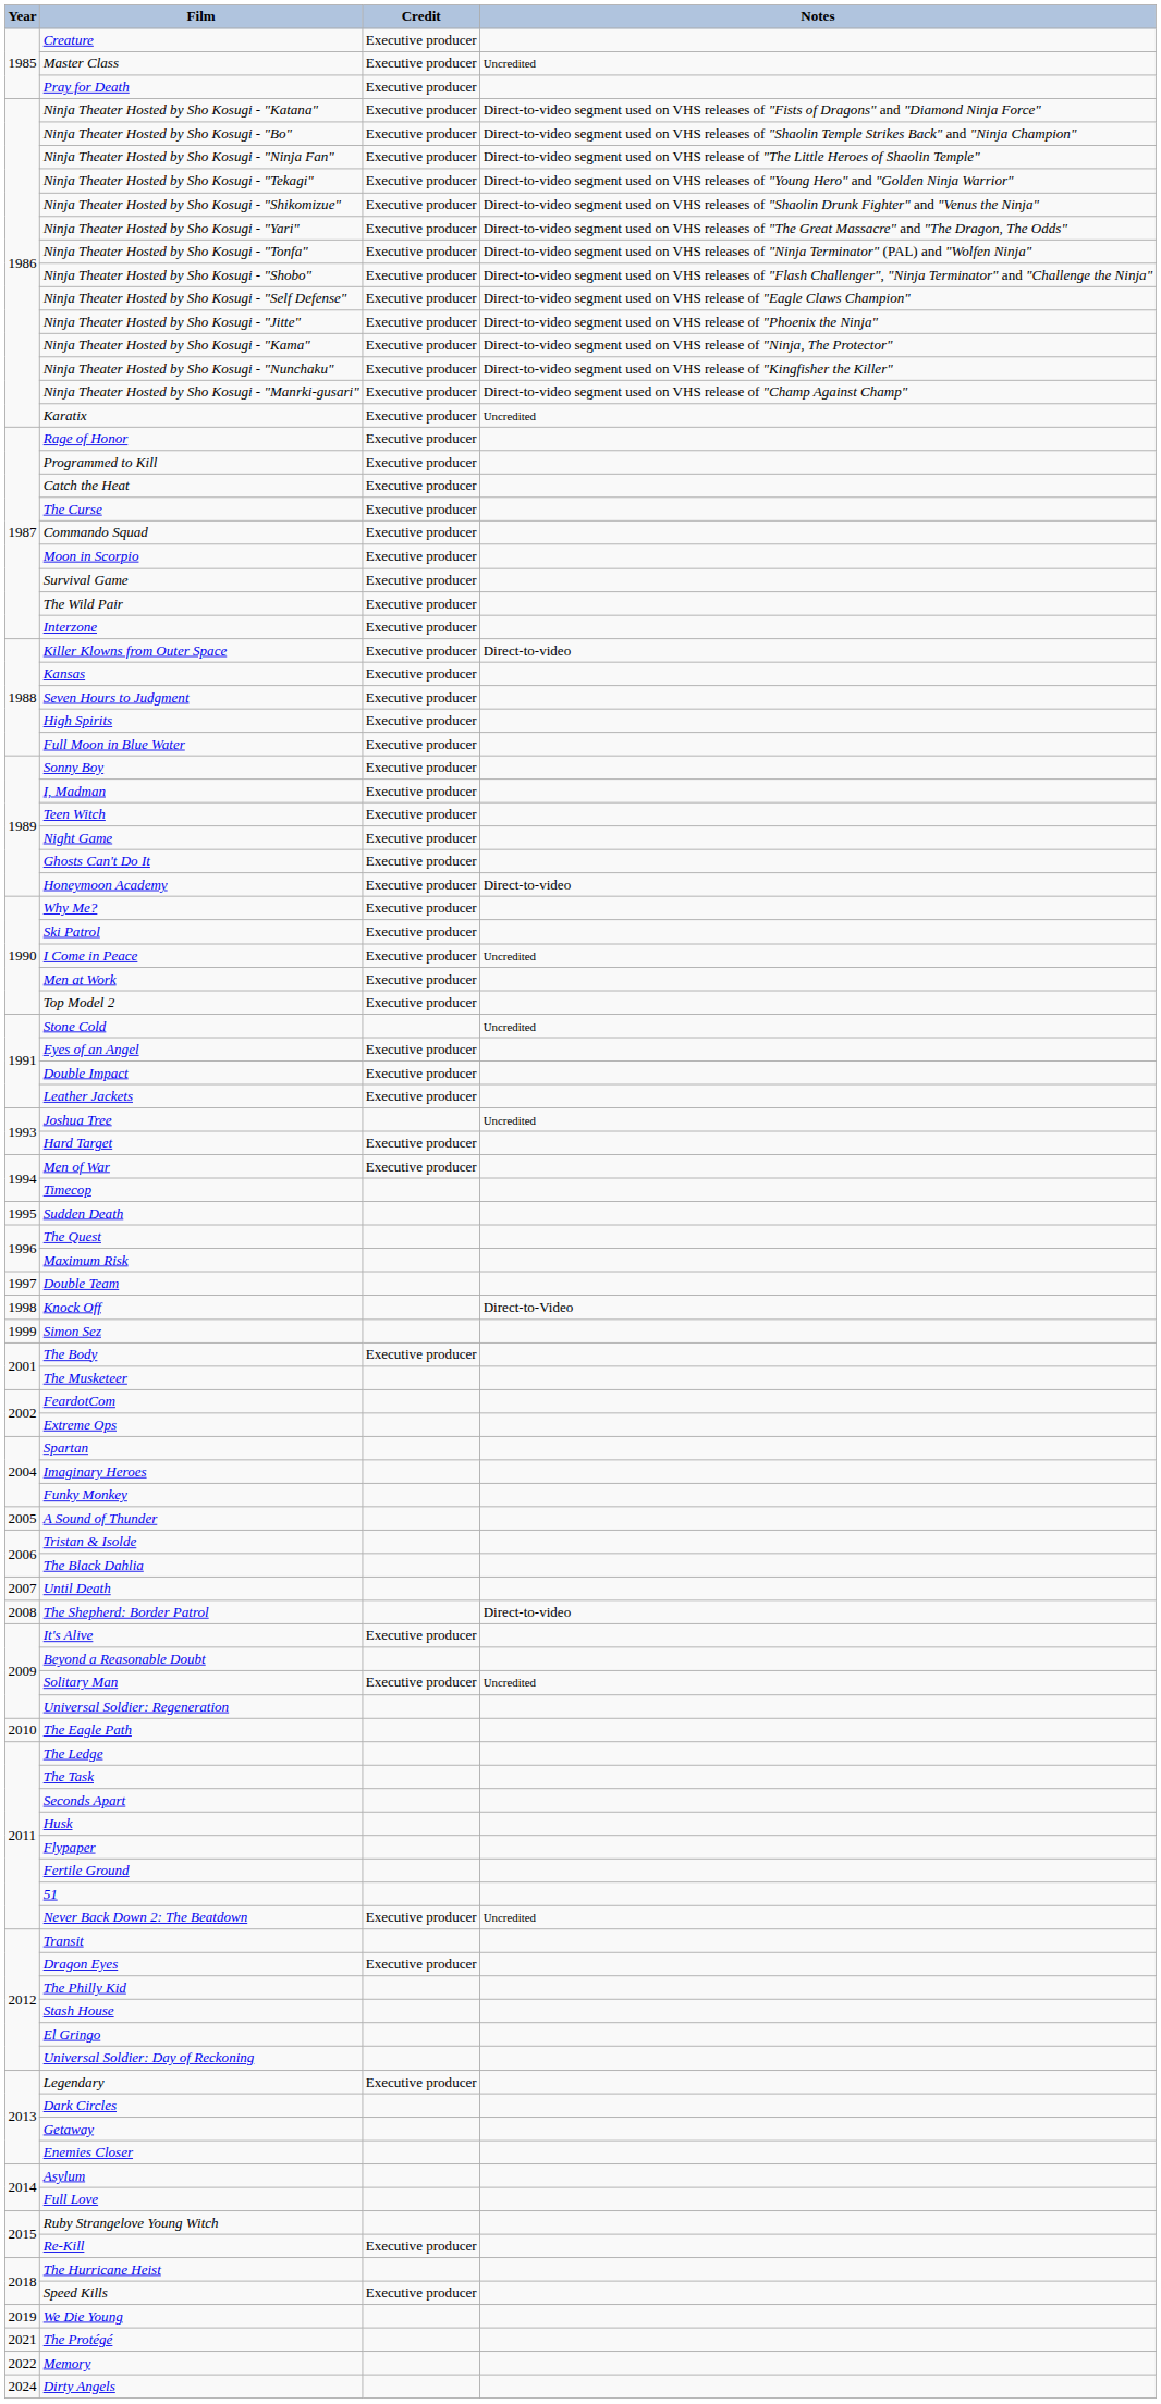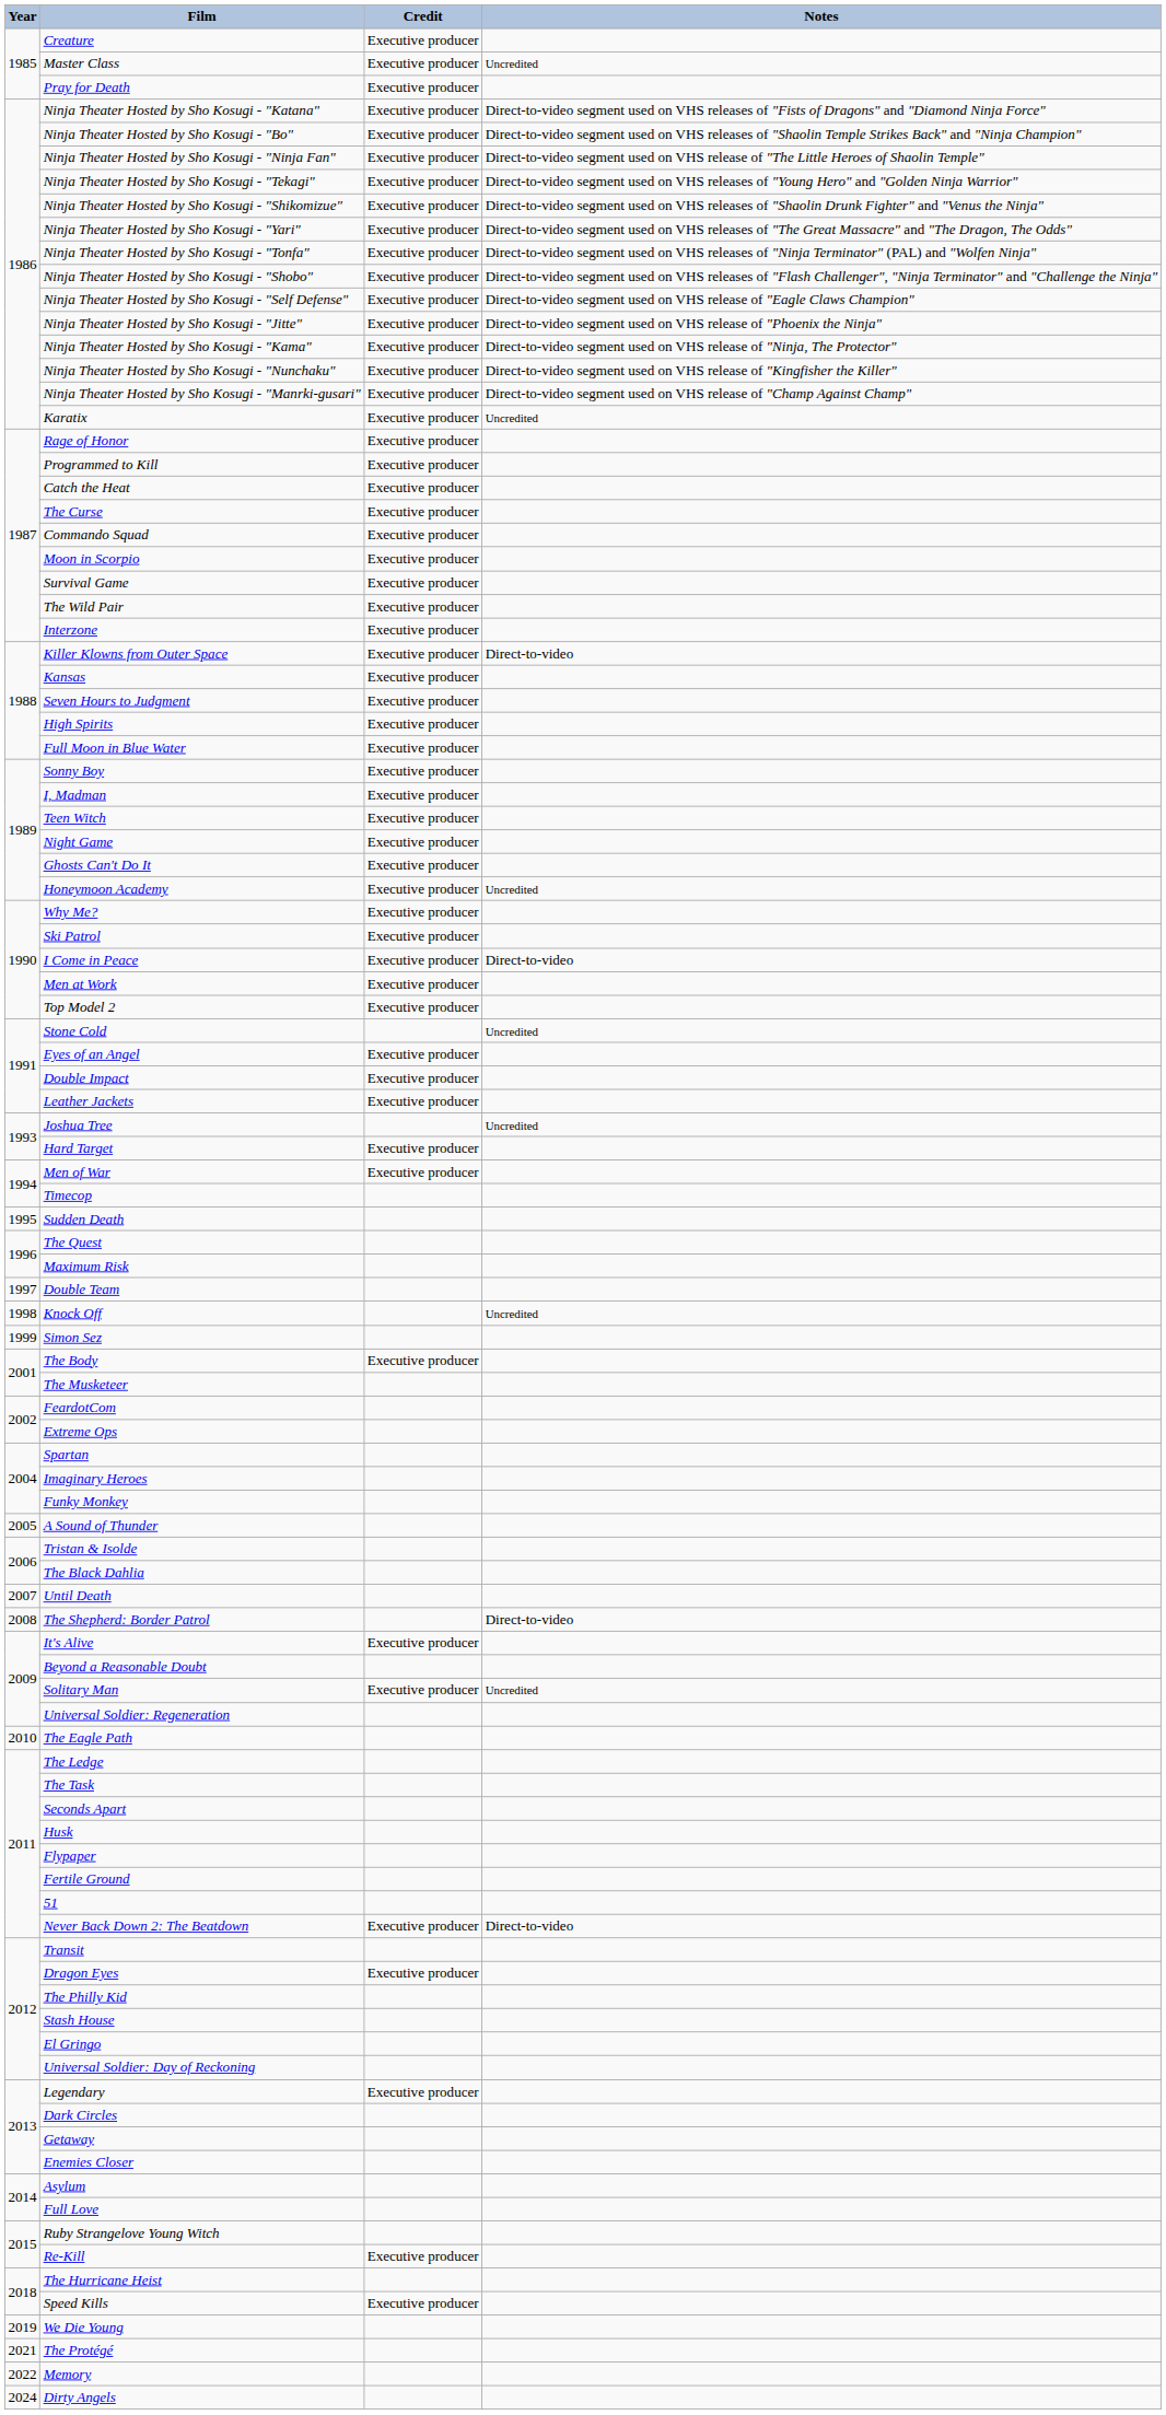 <table class="wikitable" style="font-size:95%;">
 <tr>
 <th style="background:#B0C4DE;">Year</th>
 <th style="background:#B0C4DE;">Film</th>
 <th style="background:#B0C4DE;">Credit</th>
 <th style="background:#B0C4DE;">Notes</th>
 </tr>
 <tr>
 <td rowspan=3>1985</td>
 <td><em><a href='#'>Creature</a></em></td>
 <td>Executive producer</td>
 <td></td>
 </tr>
 <tr>
 <td><em>Master Class</em></td>
 <td>Executive producer</td>
 <td><small>Uncredited</small></td>
 </tr>
 <tr>
 <td><em><a href='#'>Pray for Death</a></em></td>
 <td>Executive producer</td>
 <td></td>
 </tr>
 <tr>
 <td rowspan=14>1986</td>
 <td><em>Ninja Theater Hosted by Sho Kosugi - "Katana"</em></td>
 <td>Executive producer</td>
 <td>Direct-to-video segment used on VHS releases of <em>"Fists of Dragons"</em> and <em>"Diamond Ninja Force"</em></td>
 </tr>
 <tr>
 <td><em>Ninja Theater Hosted by Sho Kosugi - "Bo"</em></td>
 <td>Executive producer</td>
 <td>Direct-to-video segment used on VHS releases of <em>"Shaolin Temple Strikes Back"</em> and <em>"Ninja Champion"</em></td>
 </tr>
 <tr>
 <td><em>Ninja Theater Hosted by Sho Kosugi - "Ninja Fan"</em></td>
 <td>Executive producer</td>
 <td>Direct-to-video segment used on VHS release of <em>"The Little Heroes of Shaolin Temple"</em></td>
 </tr>
 <tr>
 <td><em>Ninja Theater Hosted by Sho Kosugi - "Tekagi"</em></td>
 <td>Executive producer</td>
 <td>Direct-to-video segment used on VHS releases of <em>"Young Hero"</em> and <em>"Golden Ninja Warrior"</em></td>
 </tr>
 <tr>
 <td><em>Ninja Theater Hosted by Sho Kosugi - "Shikomizue"</em></td>
 <td>Executive producer</td>
 <td>Direct-to-video segment used on VHS releases of <em>"Shaolin Drunk Fighter"</em> and <em>"Venus the Ninja"</em></td>
 </tr>
 <tr>
 <td><em>Ninja Theater Hosted by Sho Kosugi - "Yari"</em></td>
 <td>Executive producer</td>
 <td>Direct-to-video segment used on VHS releases of <em>"The Great Massacre"</em> and <em>"The Dragon, The Odds"</em></td>
 </tr>
 <tr>
 <td><em>Ninja Theater Hosted by Sho Kosugi - "Tonfa"</em></td>
 <td>Executive producer</td>
 <td>Direct-to-video segment used on VHS releases of <em>"Ninja Terminator"</em> (PAL) and <em>"Wolfen Ninja"</em></td>
 </tr>
 <tr>
 <td><em>Ninja Theater Hosted by Sho Kosugi - "Shobo"</em></td>
 <td>Executive producer</td>
 <td>Direct-to-video segment used on VHS releases of <em>"Flash Challenger"</em>, <em>"Ninja Terminator"</em> and <em>"Challenge the Ninja"</em></td>
 </tr>
 <tr>
 <td><em>Ninja Theater Hosted by Sho Kosugi - "Self Defense"</em></td>
 <td>Executive producer</td>
 <td>Direct-to-video segment used on VHS release of <em>"Eagle Claws Champion"</em></td>
 </tr>
 <tr>
 <td><em>Ninja Theater Hosted by Sho Kosugi - "Jitte"</em></td>
 <td>Executive producer</td>
 <td>Direct-to-video segment used on VHS release of <em>"Phoenix the Ninja"</em></td>
 </tr>
 <tr>
 <td><em>Ninja Theater Hosted by Sho Kosugi - "Kama"</em></td>
 <td>Executive producer</td>
 <td>Direct-to-video segment used on VHS release of <em>"Ninja, The Protector"</em></td>
 </tr>
 <tr>
 <td><em>Ninja Theater Hosted by Sho Kosugi - "Nunchaku"</em></td>
 <td>Executive producer</td>
 <td>Direct-to-video segment used on VHS release of <em>"Kingfisher the Killer"</em></td>
 </tr>
 <tr>
 <td><em>Ninja Theater Hosted by Sho Kosugi - "Manrki-gusari"</em></td>
 <td>Executive producer</td>
 <td>Direct-to-video segment used on VHS release of <em>"Champ Against Champ"</em></td>
 </tr>
 <tr>
 <td><em>Karatix</em></td>
 <td>Executive producer</td>
 <td><small>Uncredited</small></td>
 </tr>
 <tr>
 <td rowspan=9>1987</td>
 <td><em><a href='#'>Rage of Honor</a></em></td>
 <td>Executive producer</td>
 <td></td>
 </tr>
 <tr>
 <td><em>Programmed to Kill</em></td>
 <td>Executive producer</td>
 <td></td>
 </tr>
 <tr>
 <td><em>Catch the Heat</em></td>
 <td>Executive producer</td>
 <td></td>
 </tr>
 <tr>
 <td><em><a href='#'>The Curse</a></em></td>
 <td>Executive producer</td>
 <td></td>
 </tr>
 <tr>
 <td><em>Commando Squad</em></td>
 <td>Executive producer</td>
 <td></td>
 </tr>
 <tr>
 <td><em><a href='#'>Moon in Scorpio</a></em></td>
 <td>Executive producer</td>
 <td></td>
 </tr>
 <tr>
 <td><em>Survival Game</em></td>
 <td>Executive producer</td>
 <td></td>
 </tr>
 <tr>
 <td><em>The Wild Pair</em></td>
 <td>Executive producer</td>
 <td></td>
 </tr>
 <tr>
 <td><em><a href='#'>Interzone</a></em></td>
 <td>Executive producer</td>
 <td></td>
 </tr>
 <tr>
 <td rowspan=5>1988</td>
 <td><em><a href='#'>Killer Klowns from Outer Space</a></em></td>
 <td>Executive producer</td>
 <td>Direct-to-video</td>
 </tr>
 <tr>
 <td><em><a href='#'>Kansas</a></em></td>
 <td>Executive producer</td>
 <td></td>
 </tr>
 <tr>
 <td><em><a href='#'>Seven Hours to Judgment</a></em></td>
 <td>Executive producer</td>
 <td></td>
 </tr>
 <tr>
 <td><em><a href='#'>High Spirits</a></em></td>
 <td>Executive producer</td>
 <td></td>
 </tr>
 <tr>
 <td><em><a href='#'>Full Moon in Blue Water</a></em></td>
 <td>Executive producer</td>
 <td></td>
 </tr>
 <tr>
 <td rowspan=6>1989</td>
 <td><em><a href='#'>Sonny Boy</a></em></td>
 <td>Executive producer</td>
 <td></td>
 </tr>
 <tr>
 <td><em><a href='#'>I, Madman</a></em></td>
 <td>Executive producer</td>
 <td></td>
 </tr>
 <tr>
 <td><em><a href='#'>Teen Witch</a></em></td>
 <td>Executive producer</td>
 <td></td>
 </tr>
 <tr>
 <td><em><a href='#'>Night Game</a></em></td>
 <td>Executive producer</td>
 <td></td>
 </tr>
 <tr>
 <td><em><a href='#'>Ghosts Can't Do It</a></em></td>
 <td>Executive producer</td>
 <td></td>
 </tr>
 <tr>
 <td><em><a href='#'>Honeymoon Academy</a></em></td>
 <td>Executive producer</td>
-<td>Direct-to-video</td>
+<td><small>Uncredited</small></td>
 </tr>
 <tr>
 <td rowspan=5>1990</td>
 <td><em><a href='#'>Why Me?</a></em></td>
 <td>Executive producer</td>
 <td></td>
 </tr>
 <tr>
 <td><em><a href='#'>Ski Patrol</a></em></td>
 <td>Executive producer</td>
 <td></td>
 </tr>
 <tr>
 <td><em><a href='#'>I Come in Peace</a></em></td>
 <td>Executive producer</td>
-<td><small>Uncredited</small></td>
+<td>Direct-to-video</td>
 </tr>
 <tr>
 <td><em><a href='#'>Men at Work</a></em></td>
 <td>Executive producer</td>
 <td></td>
 </tr>
 <tr>
 <td><em>Top Model 2</em></td>
 <td>Executive producer</td>
 <td></td>
 </tr>
 <tr>
 <td rowspan=4>1991</td>
 <td><em><a href='#'>Stone Cold</a></em></td>
 <td></td>
 <td><small>Uncredited</small></td>
 </tr>
 <tr>
 <td><em><a href='#'>Eyes of an Angel</a></em></td>
 <td>Executive producer</td>
 <td></td>
 </tr>
 <tr>
 <td><em><a href='#'>Double Impact</a></em></td>
 <td>Executive producer</td>
 <td></td>
 </tr>
 <tr>
 <td><em><a href='#'>Leather Jackets</a></em></td>
 <td>Executive producer</td>
 <td></td>
 </tr>
 <tr>
 <td rowspan=2>1993</td>
 <td><em><a href='#'>Joshua Tree</a></em></td>
 <td></td>
 <td><small>Uncredited</small></td>
 </tr>
 <tr>
 <td><em><a href='#'>Hard Target</a></em></td>
 <td>Executive producer</td>
 <td></td>
 </tr>
 <tr>
 <td rowspan=2>1994</td>
 <td><em><a href='#'>Men of War</a></em></td>
 <td>Executive producer</td>
 <td></td>
 </tr>
 <tr>
 <td><em><a href='#'>Timecop</a></em></td>
 <td></td>
 <td></td>
 </tr>
 <tr>
 <td>1995</td>
 <td><em><a href='#'>Sudden Death</a></em></td>
 <td></td>
 <td></td>
 </tr>
 <tr>
 <td rowspan=2>1996</td>
 <td><em><a href='#'>The Quest</a></em></td>
 <td></td>
 <td></td>
 </tr>
 <tr>
 <td><em><a href='#'>Maximum Risk</a></em></td>
 <td></td>
 <td></td>
 </tr>
 <tr>
 <td>1997</td>
 <td><em><a href='#'>Double Team</a></em></td>
 <td></td>
 <td></td>
 </tr>
 <tr>
 <td>1998</td>
 <td><em><a href='#'>Knock Off</a></em></td>
 <td></td>
-<td>Direct-to-Video</td>
+<td><small>Uncredited</small></td>
 </tr>
 <tr>
 <td>1999</td>
 <td><em><a href='#'>Simon Sez</a></em></td>
 <td></td>
 <td></td>
 </tr>
 <tr>
 <td rowspan=2>2001</td>
 <td><em><a href='#'>The Body</a></em></td>
 <td>Executive producer</td>
 <td></td>
 </tr>
 <tr>
 <td><em><a href='#'>The Musketeer</a></em></td>
 <td></td>
 <td></td>
 </tr>
 <tr>
 <td rowspan=2>2002</td>
 <td><em><a href='#'>FeardotCom</a></em></td>
 <td></td>
 <td></td>
 </tr>
 <tr>
 <td><em><a href='#'>Extreme Ops</a></em></td>
 <td></td>
 <td></td>
 </tr>
 <tr>
 <td rowspan=3>2004</td>
 <td><em><a href='#'>Spartan</a></em></td>
 <td></td>
 <td></td>
 </tr>
 <tr>
 <td><em><a href='#'>Imaginary Heroes</a></em></td>
 <td></td>
 <td></td>
 </tr>
 <tr>
 <td><em><a href='#'>Funky Monkey</a></em></td>
 <td></td>
 <td></td>
 </tr>
 <tr>
 <td>2005</td>
 <td><em><a href='#'>A Sound of Thunder</a></em></td>
 <td></td>
 <td></td>
 </tr>
 <tr>
 <td rowspan=2>2006</td>
 <td><em><a href='#'>Tristan & Isolde</a></em></td>
 <td></td>
 <td></td>
 </tr>
 <tr>
 <td><em><a href='#'>The Black Dahlia</a></em></td>
 <td></td>
 <td></td>
 </tr>
 <tr>
 <td>2007</td>
 <td><em><a href='#'>Until Death</a></em></td>
 <td></td>
 <td></td>
 </tr>
 <tr>
 <td>2008</td>
 <td><em><a href='#'>The Shepherd: Border Patrol</a></em></td>
 <td></td>
 <td>Direct-to-video</td>
 </tr>
 <tr>
 <td rowspan=4>2009</td>
 <td><em><a href='#'>It's Alive</a></em></td>
 <td>Executive producer</td>
 <td></td>
 </tr>
 <tr>
 <td><em><a href='#'>Beyond a Reasonable Doubt</a></em></td>
 <td></td>
 <td></td>
 </tr>
 <tr>
 <td><em><a href='#'>Solitary Man</a></em></td>
 <td>Executive producer</td>
 <td><small>Uncredited</small></td>
 </tr>
 <tr>
 <td><em><a href='#'>Universal Soldier: Regeneration</a></em></td>
 <td></td>
 <td></td>
 </tr>
 <tr>
 <td>2010</td>
 <td><em><a href='#'>The Eagle Path</a></em></td>
 <td></td>
 <td></td>
 </tr>
 <tr>
 <td rowspan=8>2011</td>
 <td><em><a href='#'>The Ledge</a></em></td>
 <td></td>
 <td></td>
 </tr>
 <tr>
 <td><em><a href='#'>The Task</a></em></td>
 <td></td>
 <td></td>
 </tr>
 <tr>
 <td><em><a href='#'>Seconds Apart</a></em></td>
 <td></td>
 <td></td>
 </tr>
 <tr>
 <td><em><a href='#'>Husk</a></em></td>
 <td></td>
 <td></td>
 </tr>
 <tr>
 <td><em><a href='#'>Flypaper</a></em></td>
 <td></td>
 <td></td>
 </tr>
 <tr>
 <td><em><a href='#'>Fertile Ground</a></em></td>
 <td></td>
 <td></td>
 </tr>
 <tr>
 <td><em><a href='#'>51</a></em></td>
 <td></td>
 <td></td>
 </tr>
 <tr>
 <td><em><a href='#'>Never Back Down 2: The Beatdown</a></em></td>
 <td>Executive producer</td>
-<td><small>Uncredited</small></td>
+<td>Direct-to-video</td>
 </tr>
 <tr>
 <td rowspan=6>2012</td>
 <td><em><a href='#'>Transit</a></em></td>
 <td></td>
 <td></td>
 </tr>
 <tr>
 <td><em><a href='#'>Dragon Eyes</a></em></td>
 <td>Executive producer</td>
 <td></td>
 </tr>
 <tr>
 <td><em><a href='#'>The Philly Kid</a></em></td>
 <td></td>
 <td></td>
 </tr>
 <tr>
 <td><em><a href='#'>Stash House</a></em></td>
 <td></td>
 <td></td>
 </tr>
 <tr>
 <td><em><a href='#'>El Gringo</a></em></td>
 <td></td>
 <td></td>
 </tr>
 <tr>
 <td><em><a href='#'>Universal Soldier: Day of Reckoning</a></em></td>
 <td></td>
 <td></td>
 </tr>
 <tr>
 <td rowspan=4>2013</td>
 <td><em>Legendary</em></td>
 <td>Executive producer</td>
 <td></td>
 </tr>
 <tr>
 <td><em><a href='#'>Dark Circles</a></em></td>
 <td></td>
 <td></td>
 </tr>
 <tr>
 <td><em><a href='#'>Getaway</a></em></td>
 <td></td>
 <td></td>
 </tr>
 <tr>
 <td><em><a href='#'>Enemies Closer</a></em></td>
 <td></td>
 <td></td>
 </tr>
 <tr>
 <td rowspan=2>2014</td>
 <td><em><a href='#'>Asylum</a></em></td>
 <td></td>
 <td></td>
 </tr>
 <tr>
 <td><em><a href='#'>Full Love</a></em></td>
 <td></td>
 <td></td>
 </tr>
 <tr>
 <td rowspan=2>2015</td>
 <td><em>Ruby Strangelove Young Witch</em></td>
 <td></td>
 <td></td>
 </tr>
 <tr>
 <td><em><a href='#'>Re-Kill</a></em></td>
 <td>Executive producer</td>
 <td></td>
 </tr>
 <tr>
 <td rowspan=2>2018</td>
 <td><em><a href='#'>The Hurricane Heist</a></em></td>
 <td></td>
 <td></td>
 </tr>
 <tr>
 <td><em>Speed Kills</em></td>
 <td>Executive producer</td>
 <td></td>
 </tr>
 <tr>
 <td>2019</td>
 <td><em><a href='#'>We Die Young</a></em></td>
 <td></td>
 <td></td>
 </tr>
 <tr>
 <td>2021</td>
 <td><em><a href='#'>The Protégé</a></em></td>
 <td></td>
 <td></td>
 </tr>
 <tr>
 <td>2022</td>
 <td><em><a href='#'>Memory</a></em></td>
 <td></td>
 <td></td>
 </tr>
 <tr>
 <td>2024</td>
 <td><em><a href='#'>Dirty Angels</a></em></td>
 <td></td>
 <td></td>
 </tr>
 </table>
